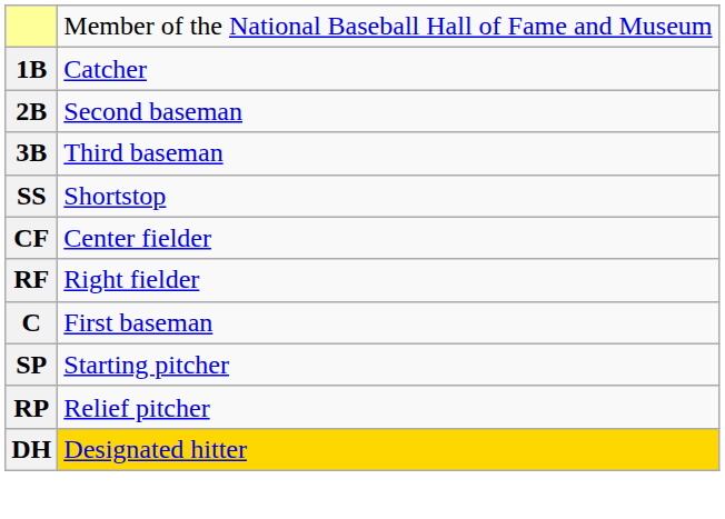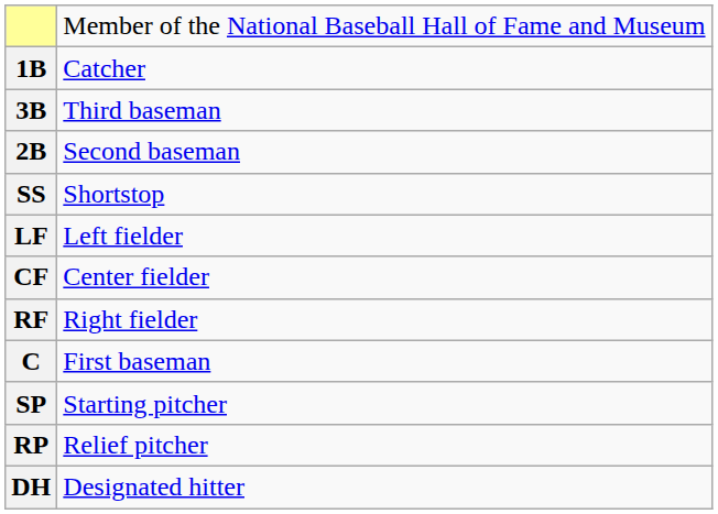 <table class="wikitable">
 <tr>
 <th scope="row" style="background:#ff9;"></th>
 <td>Member of the <a href='#'>National Baseball Hall of Fame and Museum</a></td>
 </tr>
 <tr>
 <th scope="row">1B</th>
 <td><a href='#'>Catcher</a></td>
 </tr>
 <tr>
+<th scope="row">3B</th>
+<td><a href='#'>Third baseman</a></td>
+</tr>
+<tr>
 <th scope="row">2B</th>
 <td><a href='#'>Second baseman</a></td>
 </tr>
 <tr>
-<th scope="row">3B</th>
-<td><a href='#'>Third baseman</a></td>
+<th scope="row">SS</th>
+<td><a href='#'>Shortstop</a></td>
 </tr>
 <tr>
-<th scope="row">SS</th>
-<td><a href='#'>Shortstop</a></td>
+<th scope="row">LF</th>
+<td><a href='#'>Left fielder</a></td>
 </tr>
 <tr>
 <th scope="row">CF</th>
 <td><a href='#'>Center fielder</a></td>
 </tr>
 <tr>
 <th scope="row">RF</th>
 <td><a href='#'>Right fielder</a></td>
 </tr>
 <tr>
 <th scope="row">C</th>
 <td><a href='#'>First baseman</a></td>
 </tr>
 <tr>
 <th scope="row">SP</th>
 <td><a href='#'>Starting pitcher</a></td>
 </tr>
 <tr>
 <th scope="row">RP</th>
 <td><a href='#'>Relief pitcher</a></td>
 </tr>
 <tr>
 <th scope="row">DH</th>
-<td style="background: gold;"><a href='#'>Designated hitter</a></td>
+<td><a href='#'>Designated hitter</a></td>
 </tr>
 </table>
